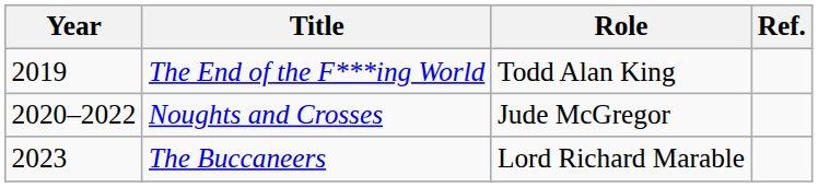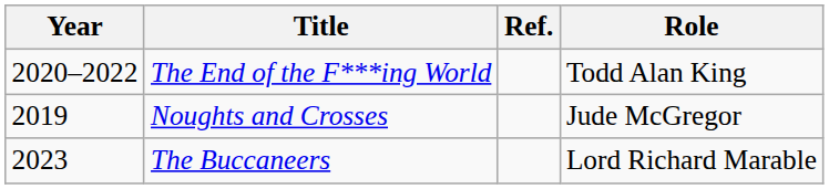 <table class="wikitable sortable">
 <tr>
 <th>Year</th>
 <th>Title</th>
+<th class="unsortable">Ref.</th>
 <th>Role</th>
-<th class="unsortable">Ref.</th>
+</tr>
+<tr>
+<td>2020–2022</td>
+<td><em><a href='#'>The End of the F***ing World</a></em></td>
+<td></td>
+<td>Todd Alan King</td>
 </tr>
 <tr>
 <td>2019</td>
-<td><em><a href='#'>The End of the F***ing World</a></em></td>
-<td>Todd Alan King</td>
+<td><em><a href='#'>Noughts and Crosses</a></em></td>
 <td></td>
-</tr>
-<tr>
-<td>2020–2022</td>
-<td><em><a href='#'>Noughts and Crosses</a></em></td>
 <td>Jude McGregor</td>
-<td></td>
 </tr>
 <tr>
 <td>2023</td>
 <td><em><a href='#'>The Buccaneers</a></em></td>
+<td></td>
 <td>Lord Richard Marable</td>
-<td></td>
 </tr>
 </table>
